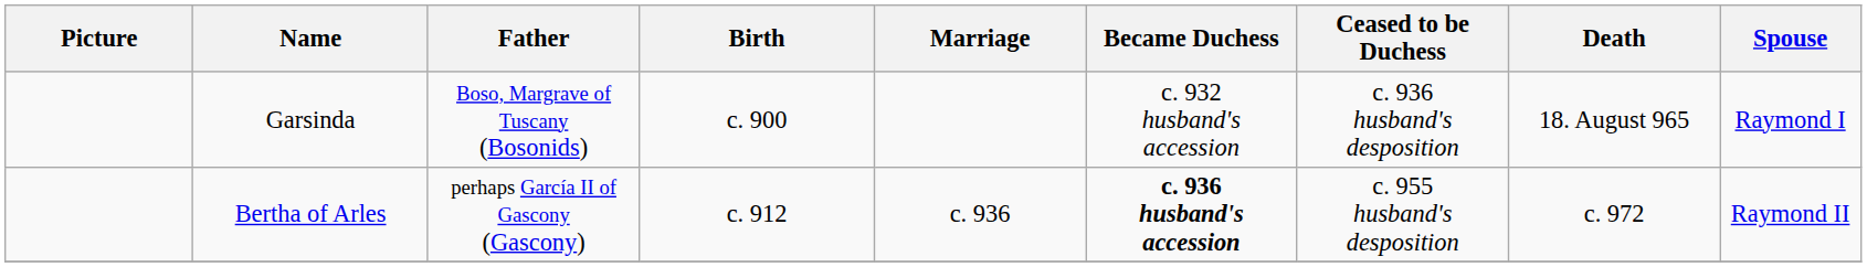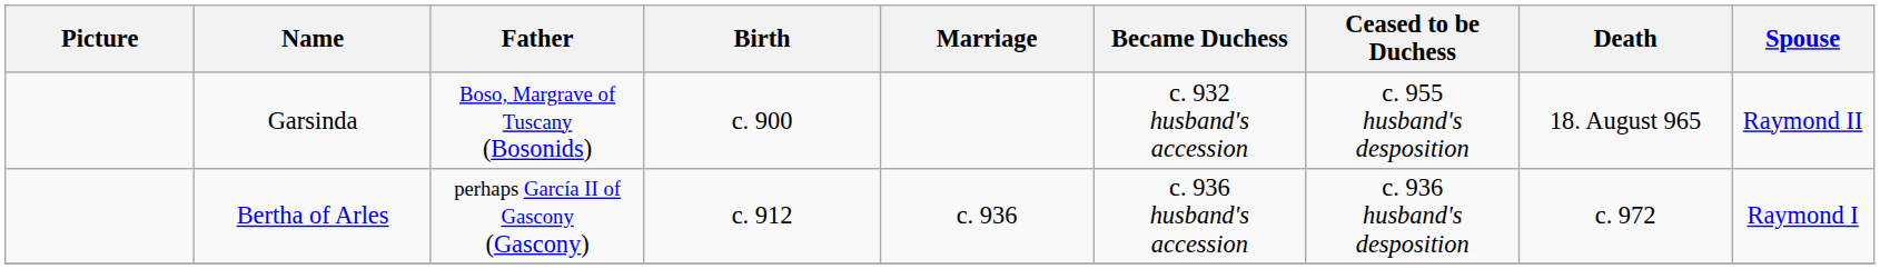 <table width=95% class="wikitable">
 <tr>
 <th width = "8%">Picture</th>
 <th width = "10%">Name</th>
 <th width = "9%">Father</th>
 <th width = "10%">Birth</th>
 <th width = "9%">Marriage</th>
 <th width = "9%">Became Duchess</th>
 <th width = "9%">Ceased to be Duchess</th>
 <th width = "9%">Death</th>
 <th width = "6%"><a href='#'>Spouse</a></th>
 </tr>
 <tr>
 <td align="center"></td>
 <td align="center">Garsinda</td>
 <td align="center"><small><a href='#'>Boso, Margrave of Tuscany</a></small><br>(<a href='#'>Bosonids</a>)</td>
 <td align="center">c. 900</td>
 <td align="center"></td>
 <td align="center">c. 932<br><em>husband's accession</em></td>
-<td align="center">c. 936<br><em>husband's desposition</em></td>
+<td align="center">c. 955<br><em>husband's desposition</em></td>
 <td align="center">18. August 965</td>
-<td align="center"><a href='#'>Raymond I</a></td>
+<td align="center"><a href='#'>Raymond II</a></td>
 </tr>
 <tr>
 <td align="center"></td>
 <td align="center"><a href='#'>Bertha of Arles</a></td>
 <td align="center"><small>perhaps <a href='#'>García II of Gascony</a></small><br>(<a href='#'>Gascony</a>)</td>
 <td align="center">c. 912</td>
 <td align="center">c. 936</td>
-<td align="center"><strong>c. 936<br><em>husband's accession</em></strong></td>
-<td align="center">c. 955<br><em>husband's desposition</em></td>
+<td align="center">c. 936<br><em>husband's accession</em></td>
+<td align="center">c. 936<br><em>husband's desposition</em></td>
 <td align="center">c. 972</td>
-<td align="center"><a href='#'>Raymond II</a></td>
+<td align="center"><a href='#'>Raymond I</a></td>
 </tr>
 <tr>
 </tr>
 </table>
